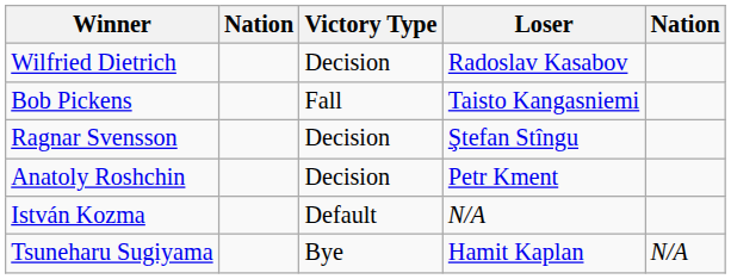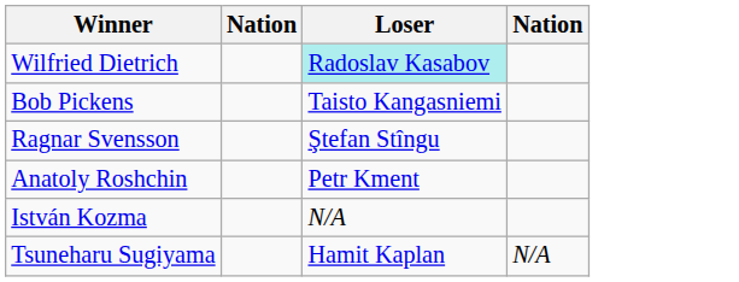 <table class="wikitable sortable" style="text-align:left;">
 <tr>
 <th>Winner</th>
 <th>Nation</th>
-<th>Victory Type</th>
 <th>Loser</th>
 <th>Nation</th>
 </tr>
 <tr>
 <td><a href='#'>Wilfried Dietrich</a></td>
 <td></td>
-<td>Decision</td>
-<td><a href='#'>Radoslav Kasabov</a></td>
+<td style="background: paleturquoise;"><a href='#'>Radoslav Kasabov</a></td>
 <td></td>
 </tr>
 <tr>
 <td><a href='#'>Bob Pickens</a></td>
 <td></td>
-<td>Fall</td>
 <td><a href='#'>Taisto Kangasniemi</a></td>
 <td></td>
 </tr>
 <tr>
 <td><a href='#'>Ragnar Svensson</a></td>
 <td></td>
-<td>Decision</td>
 <td><a href='#'>Ştefan Stîngu</a></td>
 <td></td>
 </tr>
 <tr>
 <td><a href='#'>Anatoly Roshchin</a></td>
 <td></td>
-<td>Decision</td>
 <td><a href='#'>Petr Kment</a></td>
 <td></td>
 </tr>
 <tr>
 <td><a href='#'>István Kozma</a></td>
 <td></td>
-<td>Default</td>
 <td><em>N/A</em></td>
 <td></td>
 </tr>
 <tr>
 <td><a href='#'>Tsuneharu Sugiyama</a></td>
 <td></td>
-<td>Bye</td>
 <td><a href='#'>Hamit Kaplan</a></td>
 <td><em>N/A</em></td>
 </tr>
 </table>
